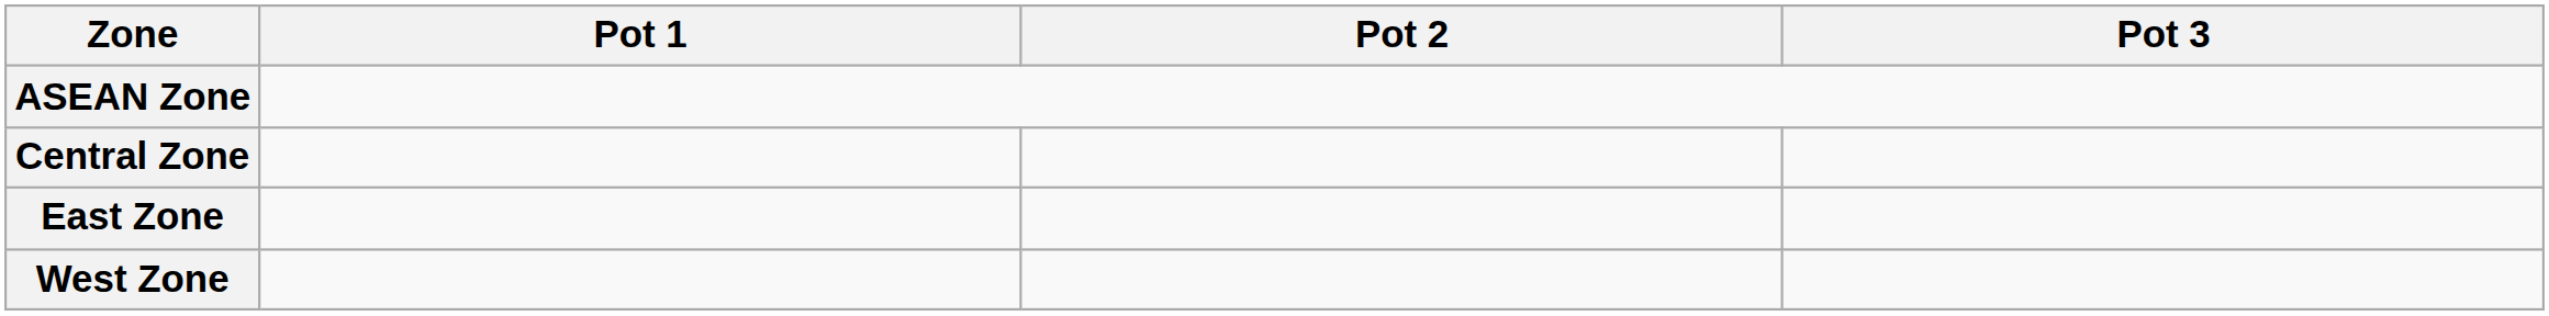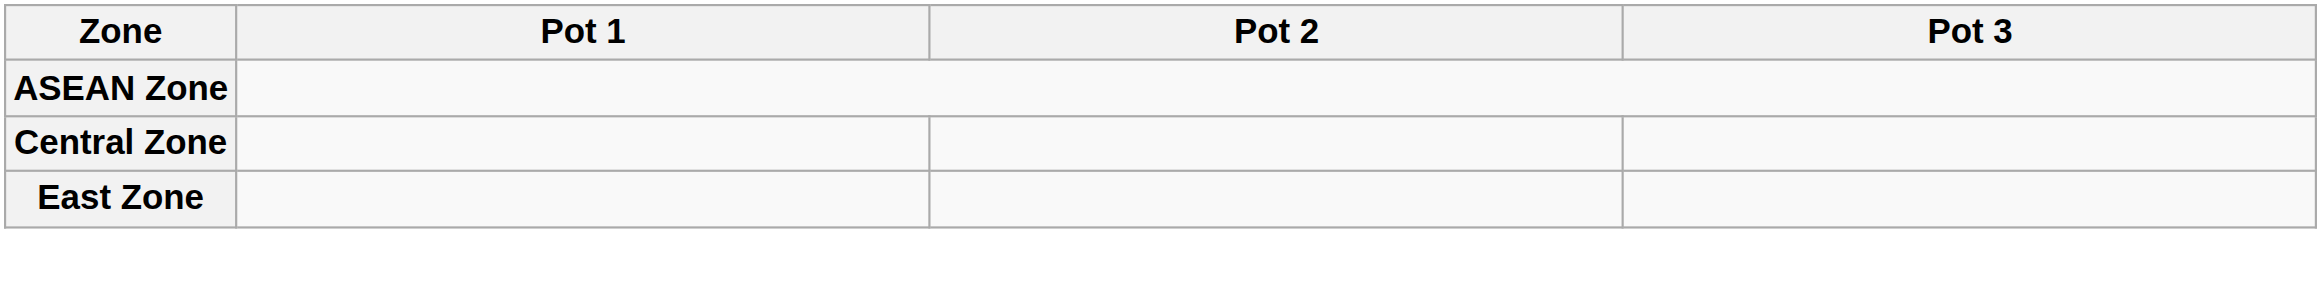 <table class="wikitable">
 <tr>
 <th width=10%>Zone</th>
 <th width=30%>Pot 1</th>
 <th width=30%>Pot 2</th>
 <th width=30%>Pot 3</th>
 </tr>
 <tr>
 <th>ASEAN Zone</th>
 <td colspan=3 valign=top></td>
 </tr>
 <tr>
 <th>Central Zone</th>
 <td valign=top></td>
 <td valign=top></td>
 <td valign=top></td>
 </tr>
 <tr>
 <th>East Zone</th>
 <td valign=top></td>
 <td valign=top></td>
 <td valign=top></td>
 </tr>
-<tr>
-<th>West Zone</th>
-<td valign=top></td>
-<td valign=top></td>
-<td valign=top></td>
-</tr>
 </table>
